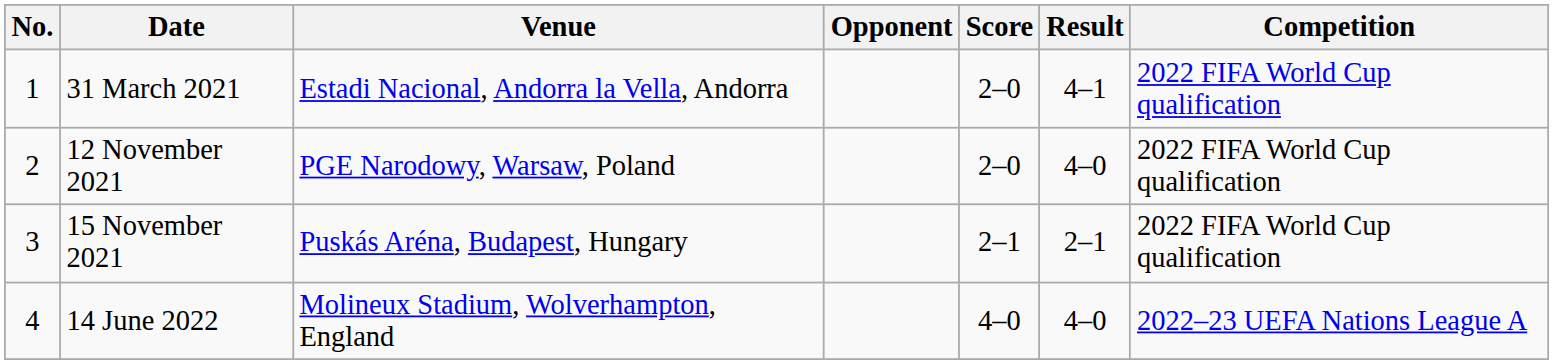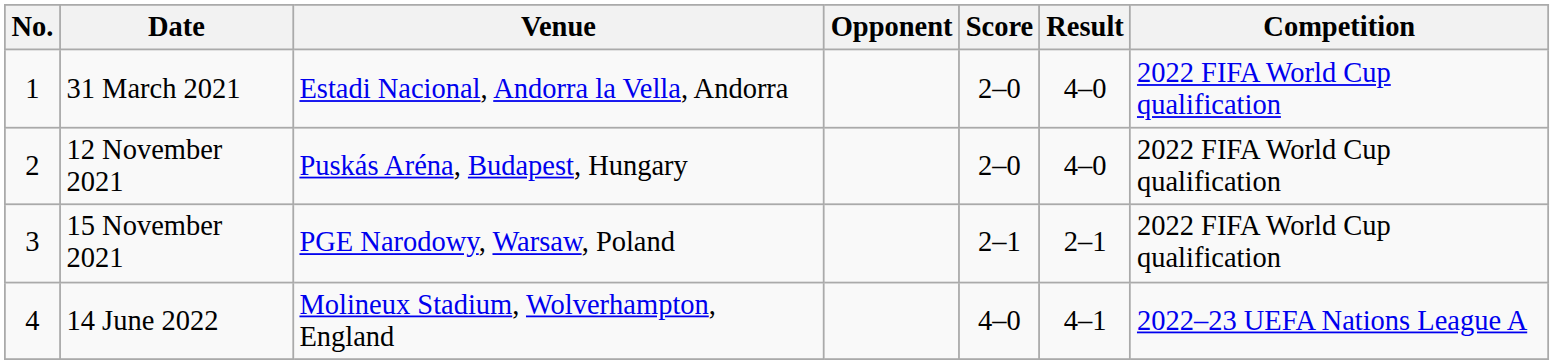 <table class="wikitable sortable">
 <tr>
 <th scope="col">No.</th>
 <th scope="col">Date</th>
 <th scope="col">Venue</th>
 <th scope="col">Opponent</th>
 <th scope="col">Score</th>
 <th scope="col">Result</th>
 <th scope="col">Competition</th>
 </tr>
 <tr>
 <td align="center">1</td>
 <td>31 March 2021</td>
 <td><a href='#'>Estadi Nacional</a>, <a href='#'>Andorra la Vella</a>, Andorra</td>
 <td></td>
 <td align="center">2–0</td>
-<td align="center">4–1</td>
+<td align="center">4–0</td>
 <td><a href='#'>2022 FIFA World Cup qualification</a></td>
 </tr>
 <tr>
 <td align="center">2</td>
 <td>12 November 2021</td>
-<td><a href='#'>PGE Narodowy</a>, <a href='#'>Warsaw</a>, Poland</td>
+<td><a href='#'>Puskás Aréna</a>, <a href='#'>Budapest</a>, Hungary</td>
 <td></td>
 <td align="center">2–0</td>
 <td align="center">4–0</td>
 <td>2022 FIFA World Cup qualification</td>
 </tr>
 <tr>
 <td align="center">3</td>
 <td>15 November 2021</td>
-<td><a href='#'>Puskás Aréna</a>, <a href='#'>Budapest</a>, Hungary</td>
+<td><a href='#'>PGE Narodowy</a>, <a href='#'>Warsaw</a>, Poland</td>
 <td></td>
 <td align="center">2–1</td>
 <td align="center">2–1</td>
 <td>2022 FIFA World Cup qualification</td>
 </tr>
 <tr>
 <td align="center">4</td>
 <td>14 June 2022</td>
 <td><a href='#'>Molineux Stadium</a>, <a href='#'>Wolverhampton</a>, England</td>
 <td></td>
 <td align="center">4–0</td>
-<td align="center">4–0</td>
+<td align="center">4–1</td>
 <td><a href='#'>2022–23 UEFA Nations League A</a></td>
 </tr>
 </table>
